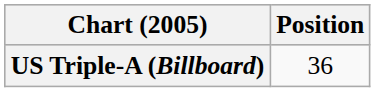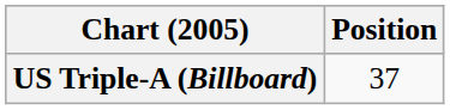 <table class="wikitable plainrowheaders" style="text-align:center">
 <tr>
 <th scope="col">Chart (2005)</th>
 <th scope="col">Position</th>
 </tr>
 <tr>
 <th scope="row">US Triple-A (<em>Billboard</em>)</th>
-<td>36</td>
+<td>37</td>
 </tr>
 </table>
